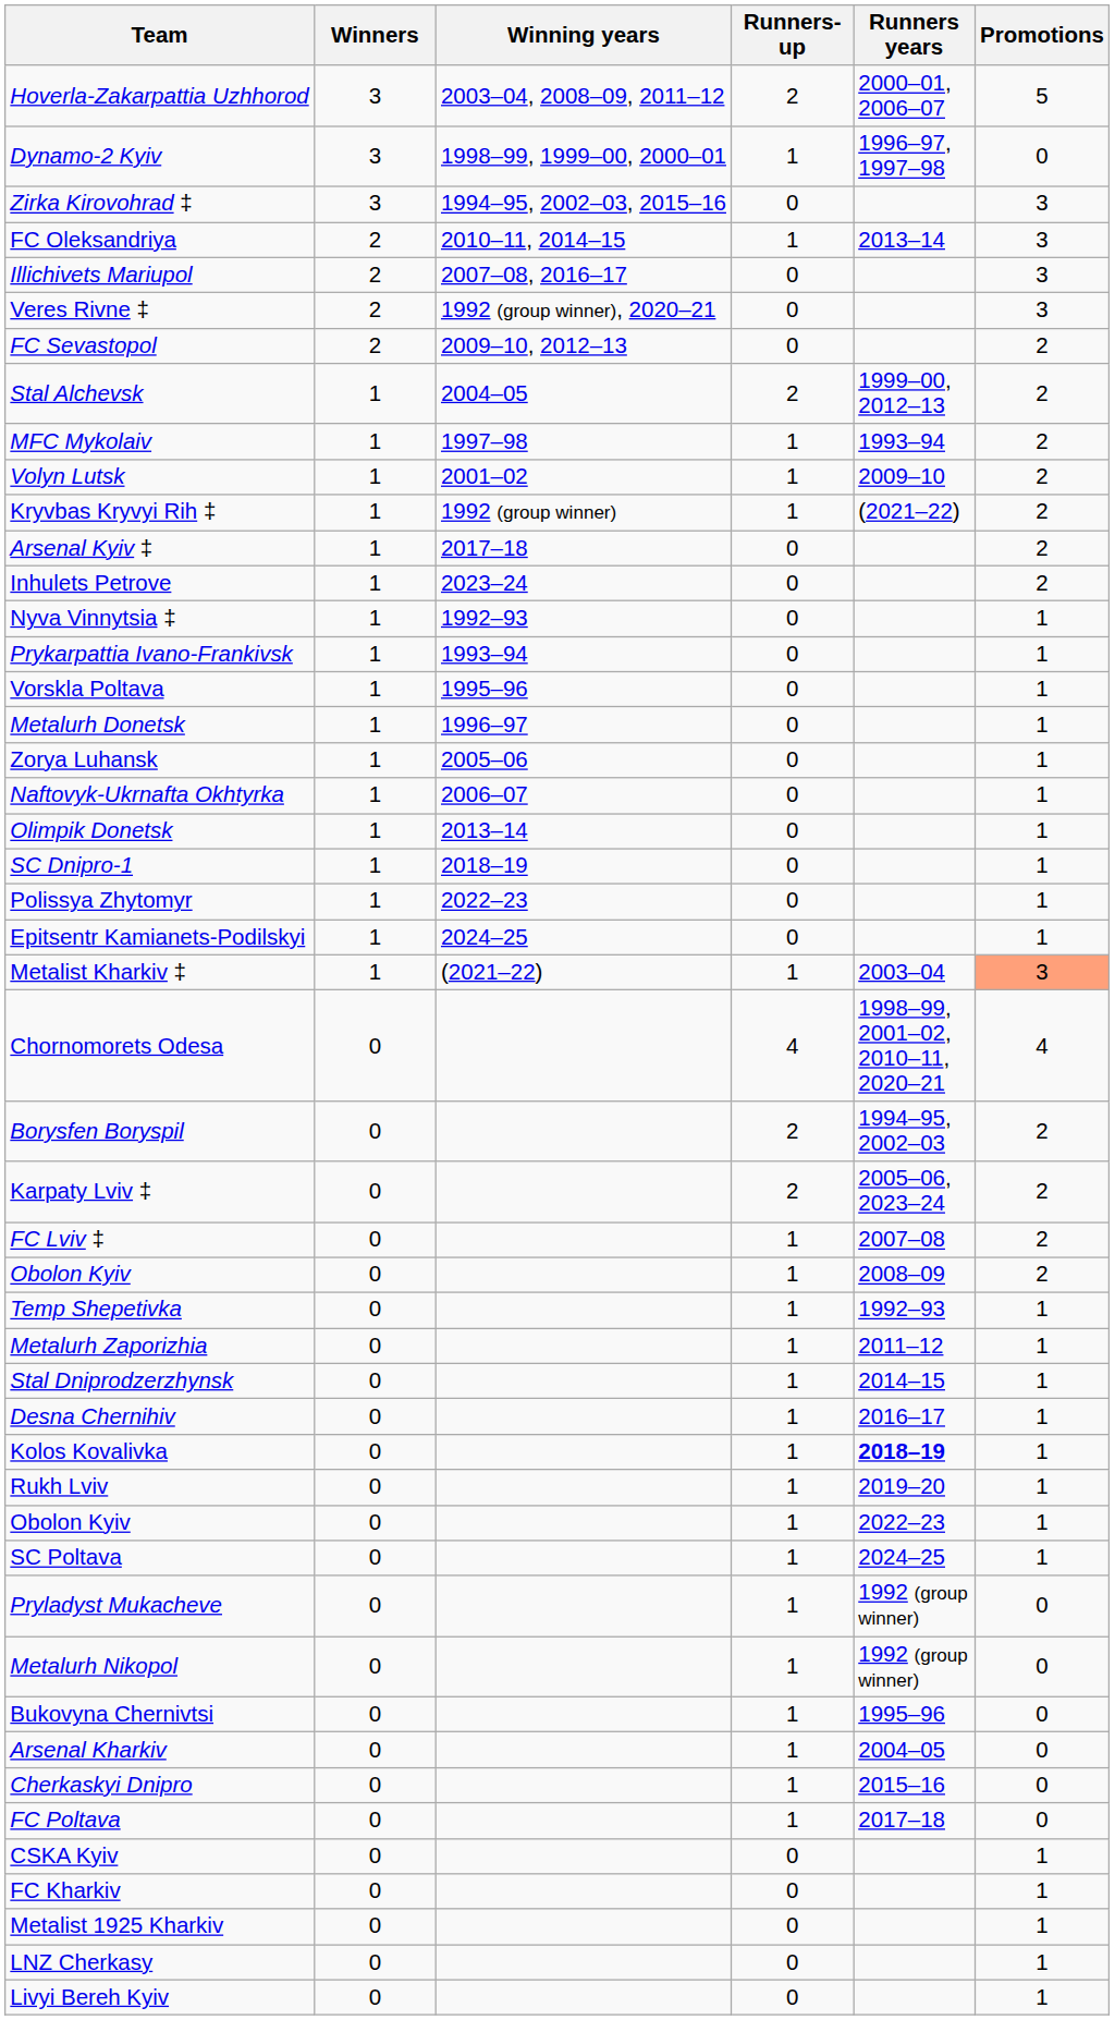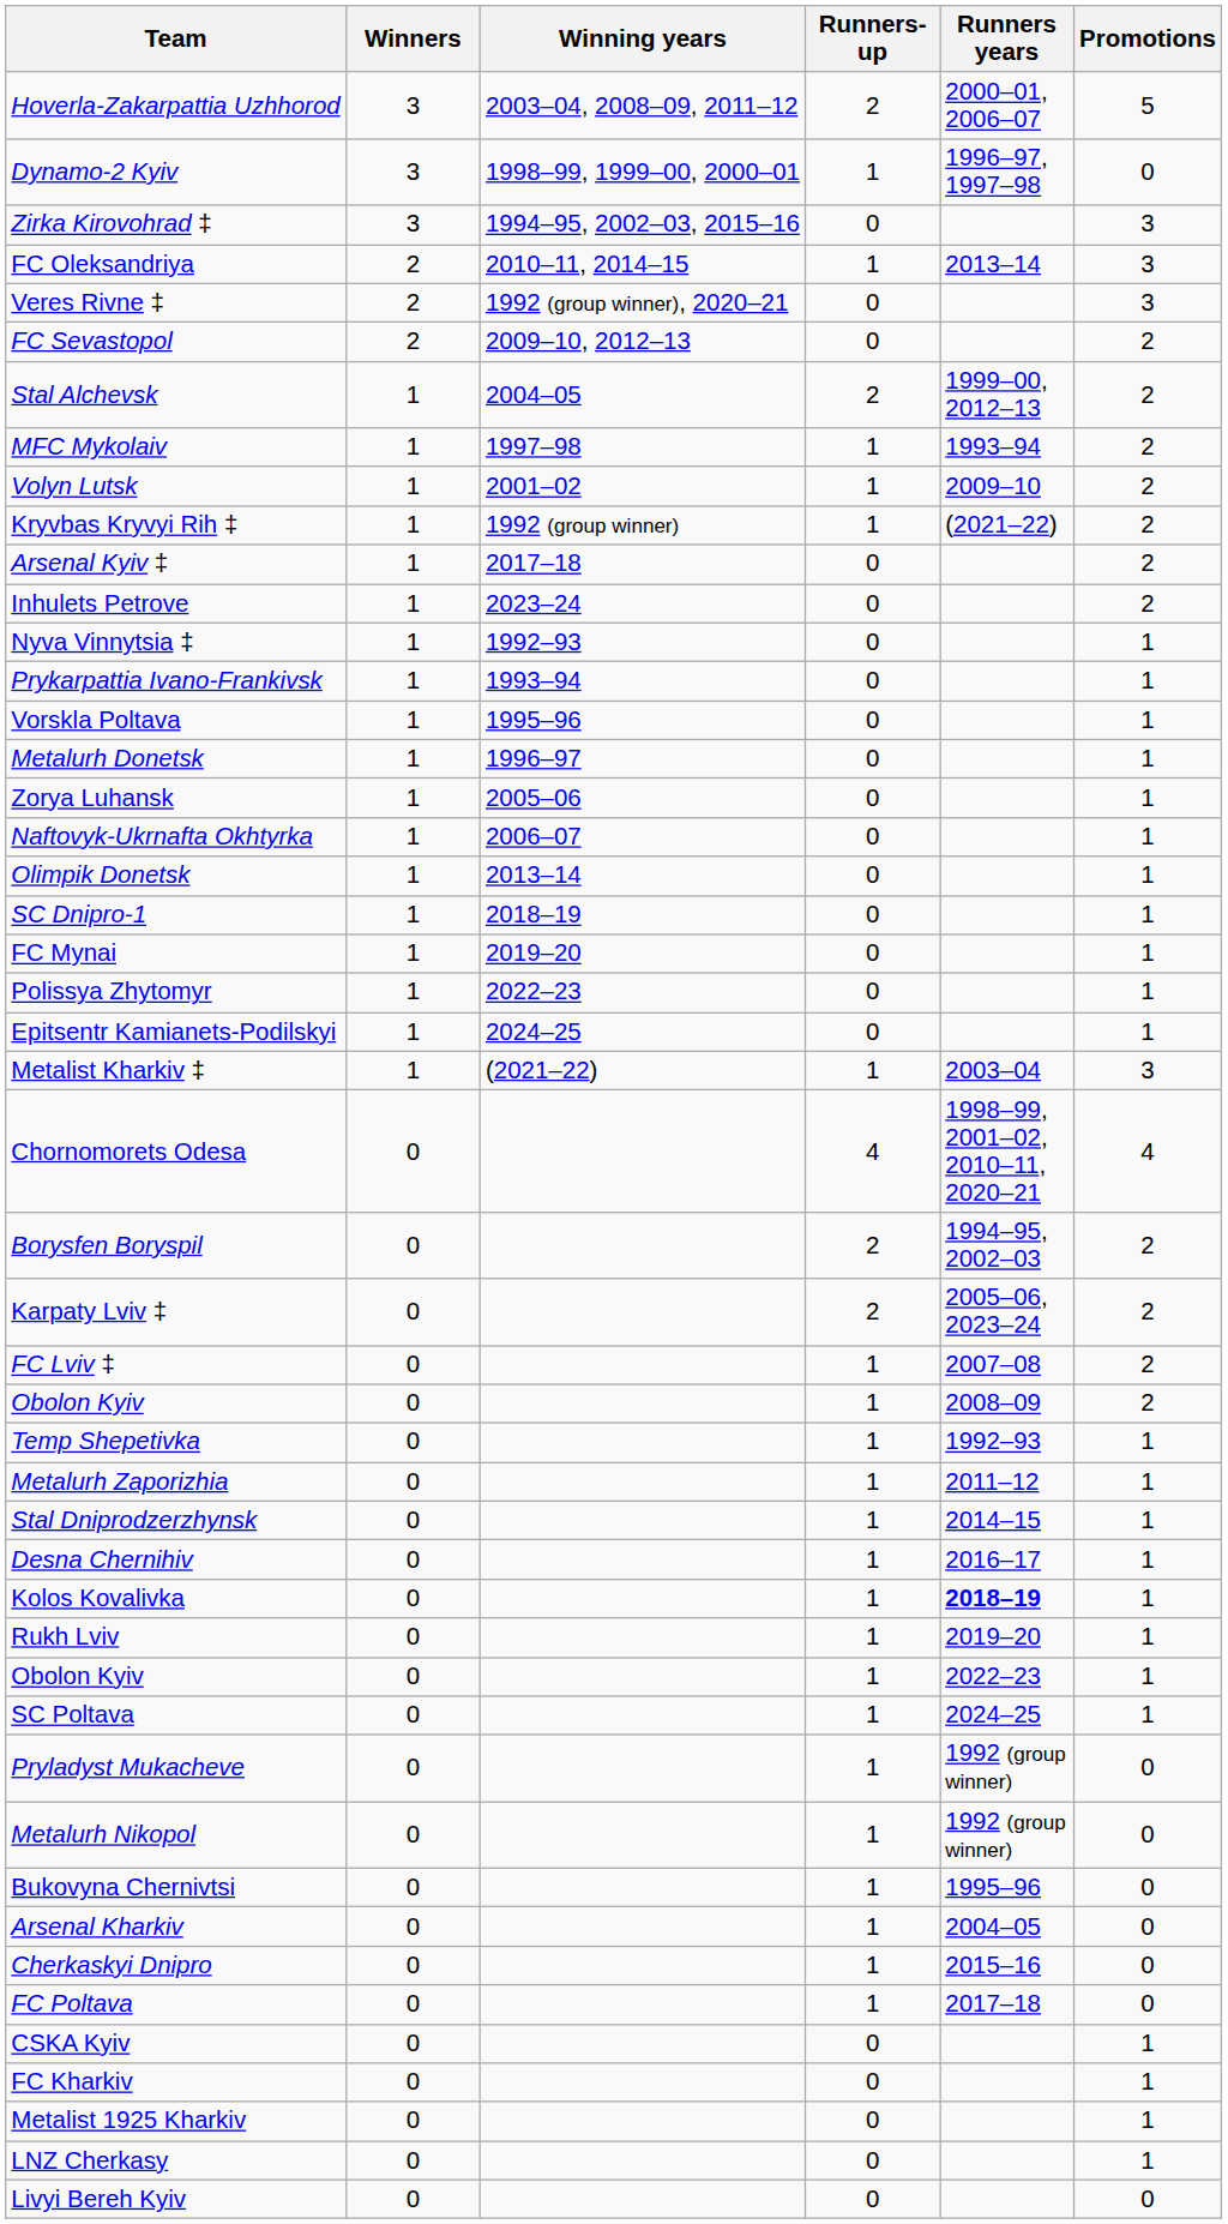 <table class="wikitable sortable" border="1">
 <tr>
 <th>Team</th>
 <th width=80>Winners</th>
 <th class="unsortable">Winning years</th>
 <th width=80>Runners-up</th>
 <th width=80>Runners years</th>
 <th width=80>Promotions</th>
 </tr>
 <tr>
 <td><em><a href='#'>Hoverla-Zakarpattia Uzhhorod</a></em></td>
 <td align=center>3</td>
 <td><a href='#'>2003–04</a>, <a href='#'>2008–09</a>, <a href='#'>2011–12</a></td>
 <td align=center>2</td>
 <td><a href='#'>2000–01</a>, <a href='#'>2006–07</a></td>
 <td align=center>5</td>
 </tr>
 <tr>
 <td><em><a href='#'>Dynamo-2 Kyiv</a></em></td>
 <td align=center>3</td>
 <td><a href='#'>1998–99</a>, <a href='#'>1999–00</a>, <a href='#'>2000–01</a></td>
 <td align=center>1</td>
 <td><a href='#'>1996–97</a>, <a href='#'>1997–98</a></td>
 <td align=center>0</td>
 </tr>
 <tr>
 <td><em><a href='#'>Zirka Kirovohrad</a></em> ‡</td>
 <td align=center>3</td>
 <td><a href='#'>1994–95</a>, <a href='#'>2002–03</a>, <a href='#'>2015–16</a></td>
 <td align=center>0</td>
 <td></td>
 <td align=center>3</td>
 </tr>
 <tr>
 <td><a href='#'>FC Oleksandriya</a></td>
 <td align=center>2</td>
 <td><a href='#'>2010–11</a>, <a href='#'>2014–15</a></td>
 <td align=center>1</td>
 <td><a href='#'>2013–14</a></td>
-<td align=center>3</td>
-</tr>
-<tr>
-<td><em><a href='#'>Illichivets Mariupol</a></em></td>
-<td align=center>2</td>
-<td><a href='#'>2007–08</a>, <a href='#'>2016–17</a></td>
-<td align=center>0</td>
-<td></td>
 <td align=center>3</td>
 </tr>
 <tr>
 <td><a href='#'>Veres Rivne</a> ‡</td>
 <td align=center>2</td>
 <td><a href='#'>1992</a> <small>(group winner)</small>, <a href='#'>2020–21</a></td>
 <td align=center>0</td>
 <td></td>
 <td align=center>3</td>
 </tr>
 <tr>
 <td><em><a href='#'>FC Sevastopol</a></em></td>
 <td align=center>2</td>
 <td><a href='#'>2009–10</a>, <a href='#'>2012–13</a></td>
 <td align=center>0</td>
 <td></td>
 <td align=center>2</td>
 </tr>
 <tr>
 <td><em><a href='#'>Stal Alchevsk</a></em></td>
 <td align=center>1</td>
 <td><a href='#'>2004–05</a></td>
 <td align=center>2</td>
 <td><a href='#'>1999–00</a>, <a href='#'>2012–13</a></td>
 <td align=center>2</td>
 </tr>
 <tr>
 <td><em><a href='#'>MFC Mykolaiv</a></em></td>
 <td align=center>1</td>
 <td><a href='#'>1997–98</a></td>
 <td align=center>1</td>
 <td><a href='#'>1993–94</a></td>
 <td align=center>2</td>
 </tr>
 <tr>
 <td><em><a href='#'>Volyn Lutsk</a></em></td>
 <td align=center>1</td>
 <td><a href='#'>2001–02</a></td>
 <td align=center>1</td>
 <td><a href='#'>2009–10</a></td>
 <td align=center>2</td>
 </tr>
 <tr>
 <td><a href='#'>Kryvbas Kryvyi Rih</a> ‡</td>
 <td align=center>1</td>
 <td><a href='#'>1992</a> <small>(group winner)</small></td>
 <td align=center>1</td>
 <td>(<a href='#'>2021–22</a>)</td>
 <td align=center>2</td>
 </tr>
 <tr>
 <td><em><a href='#'>Arsenal Kyiv</a></em> ‡</td>
 <td align=center>1</td>
 <td><a href='#'>2017–18</a></td>
 <td align=center>0</td>
 <td></td>
 <td align=center>2</td>
 </tr>
 <tr>
 <td><a href='#'>Inhulets Petrove</a></td>
 <td align=center>1</td>
 <td><a href='#'>2023–24</a></td>
 <td align=center>0</td>
 <td></td>
 <td align=center>2</td>
 </tr>
 <tr>
 <td><a href='#'>Nyva Vinnytsia</a> ‡</td>
 <td align=center>1</td>
 <td><a href='#'>1992–93</a></td>
 <td align=center>0</td>
 <td></td>
 <td align=center>1</td>
 </tr>
 <tr>
 <td><em><a href='#'>Prykarpattia Ivano-Frankivsk</a></em></td>
 <td align=center>1</td>
 <td><a href='#'>1993–94</a></td>
 <td align=center>0</td>
 <td></td>
 <td align=center>1</td>
 </tr>
 <tr>
 <td><a href='#'>Vorskla Poltava</a></td>
 <td align=center>1</td>
 <td><a href='#'>1995–96</a></td>
 <td align=center>0</td>
 <td></td>
 <td align=center>1</td>
 </tr>
 <tr>
 <td><em><a href='#'>Metalurh Donetsk</a></em></td>
 <td align=center>1</td>
 <td><a href='#'>1996–97</a></td>
 <td align=center>0</td>
 <td></td>
 <td align=center>1</td>
 </tr>
 <tr>
 <td><a href='#'>Zorya Luhansk</a></td>
 <td align=center>1</td>
 <td><a href='#'>2005–06</a></td>
 <td align=center>0</td>
 <td></td>
 <td align=center>1</td>
 </tr>
 <tr>
 <td><em><a href='#'>Naftovyk-Ukrnafta Okhtyrka</a></em></td>
 <td align=center>1</td>
 <td><a href='#'>2006–07</a></td>
 <td align=center>0</td>
 <td></td>
 <td align=center>1</td>
 </tr>
 <tr>
 <td><em><a href='#'>Olimpik Donetsk</a></em></td>
 <td align=center>1</td>
 <td><a href='#'>2013–14</a></td>
 <td align=center>0</td>
 <td></td>
 <td align=center>1</td>
 </tr>
 <tr>
 <td><em><a href='#'>SC Dnipro-1</a></em></td>
 <td align=center>1</td>
 <td><a href='#'>2018–19</a></td>
 <td align=center>0</td>
 <td></td>
 <td align=center>1</td>
 </tr>
 <tr>
+<td><a href='#'>FC Mynai</a></td>
+<td align=center>1</td>
+<td><a href='#'>2019–20</a></td>
+<td align=center>0</td>
+<td></td>
+<td align=center>1</td>
+</tr>
+<tr>
 <td><a href='#'>Polissya Zhytomyr</a></td>
 <td align=center>1</td>
 <td><a href='#'>2022–23</a></td>
 <td align=center>0</td>
 <td></td>
 <td align=center>1</td>
 </tr>
 <tr>
 <td><a href='#'>Epitsentr Kamianets-Podilskyi</a></td>
 <td align=center>1</td>
 <td><a href='#'>2024–25</a></td>
 <td align=center>0</td>
 <td></td>
 <td align=center>1</td>
 </tr>
 <tr>
 <td><a href='#'>Metalist Kharkiv</a> ‡</td>
 <td align=center>1</td>
 <td>(<a href='#'>2021–22</a>)</td>
 <td align=center>1</td>
 <td><a href='#'>2003–04</a></td>
-<td align=center style="background: lightsalmon;">3</td>
+<td align=center>3</td>
 </tr>
 <tr>
 <td><a href='#'>Chornomorets Odesa</a></td>
 <td align=center>0</td>
 <td></td>
 <td align=center>4</td>
 <td><a href='#'>1998–99</a>, <a href='#'>2001–02</a>, <a href='#'>2010–11</a>, <a href='#'>2020–21</a></td>
 <td align=center>4</td>
 </tr>
 <tr>
 <td><em><a href='#'>Borysfen Boryspil</a></em></td>
 <td align=center>0</td>
 <td></td>
 <td align=center>2</td>
 <td><a href='#'>1994–95</a>, <a href='#'>2002–03</a></td>
 <td align=center>2</td>
 </tr>
 <tr>
 <td><a href='#'>Karpaty Lviv</a> ‡</td>
 <td align=center>0</td>
 <td></td>
 <td align=center>2</td>
 <td><a href='#'>2005–06</a>, <a href='#'>2023–24</a></td>
 <td align=center>2</td>
 </tr>
 <tr>
 <td><em><a href='#'>FC Lviv</a></em> ‡</td>
 <td align=center>0</td>
 <td></td>
 <td align=center>1</td>
 <td><a href='#'>2007–08</a></td>
 <td align=center>2</td>
 </tr>
 <tr>
 <td><em><a href='#'>Obolon Kyiv</a></em></td>
 <td align=center>0</td>
 <td></td>
 <td align=center>1</td>
 <td><a href='#'>2008–09</a></td>
 <td align=center>2</td>
 </tr>
 <tr>
 <td><em><a href='#'>Temp Shepetivka</a></em></td>
 <td align=center>0</td>
 <td></td>
 <td align=center>1</td>
 <td><a href='#'>1992–93</a></td>
 <td align=center>1</td>
 </tr>
 <tr>
 <td><em><a href='#'>Metalurh Zaporizhia</a></em></td>
 <td align=center>0</td>
 <td></td>
 <td align=center>1</td>
 <td><a href='#'>2011–12</a></td>
 <td align=center>1</td>
 </tr>
 <tr>
 <td><em><a href='#'>Stal Dniprodzerzhynsk</a></em></td>
 <td align=center>0</td>
 <td></td>
 <td align=center>1</td>
 <td><a href='#'>2014–15</a></td>
 <td align=center>1</td>
 </tr>
 <tr>
 <td><em><a href='#'>Desna Chernihiv</a></em></td>
 <td align=center>0</td>
 <td></td>
 <td align=center>1</td>
 <td><a href='#'>2016–17</a></td>
 <td align=center>1</td>
 </tr>
 <tr>
 <td><a href='#'>Kolos Kovalivka</a></td>
 <td align=center>0</td>
 <td></td>
 <td align=center>1</td>
 <td><strong><a href='#'>2018–19</a></strong></td>
 <td align=center>1</td>
 </tr>
 <tr>
 <td><a href='#'>Rukh Lviv</a></td>
 <td align=center>0</td>
 <td></td>
 <td align=center>1</td>
 <td><a href='#'>2019–20</a></td>
 <td align=center>1</td>
 </tr>
 <tr>
 <td><a href='#'>Obolon Kyiv</a></td>
 <td align=center>0</td>
 <td></td>
 <td align=center>1</td>
 <td><a href='#'>2022–23</a></td>
 <td align=center>1</td>
 </tr>
 <tr>
 <td><a href='#'>SC Poltava</a></td>
 <td align=center>0</td>
 <td></td>
 <td align=center>1</td>
 <td><a href='#'>2024–25</a></td>
 <td align=center>1</td>
 </tr>
 <tr>
 <td><em><a href='#'>Pryladyst Mukacheve</a></em></td>
 <td align=center>0</td>
 <td></td>
 <td align=center>1</td>
 <td><a href='#'>1992</a> <small>(group winner)</small></td>
 <td align=center>0</td>
 </tr>
 <tr>
 <td><em><a href='#'>Metalurh Nikopol</a></em></td>
 <td align=center>0</td>
 <td></td>
 <td align=center>1</td>
 <td><a href='#'>1992</a> <small>(group winner)</small></td>
 <td align=center>0</td>
 </tr>
 <tr>
 <td><a href='#'>Bukovyna Chernivtsi</a></td>
 <td align=center>0</td>
 <td></td>
 <td align=center>1</td>
 <td><a href='#'>1995–96</a></td>
 <td align=center>0</td>
 </tr>
 <tr>
 <td><em><a href='#'>Arsenal Kharkiv</a></em></td>
 <td align=center>0</td>
 <td></td>
 <td align=center>1</td>
 <td><a href='#'>2004–05</a></td>
 <td align=center>0</td>
 </tr>
 <tr>
 <td><em><a href='#'>Cherkaskyi Dnipro</a></em></td>
 <td align=center>0</td>
 <td></td>
 <td align=center>1</td>
 <td><a href='#'>2015–16</a></td>
 <td align=center>0</td>
 </tr>
 <tr>
 <td><em><a href='#'>FC Poltava</a></em></td>
 <td align=center>0</td>
 <td></td>
 <td align=center>1</td>
 <td><a href='#'>2017–18</a></td>
 <td align=center>0</td>
 </tr>
 <tr>
 <td><a href='#'>CSKA Kyiv</a></td>
 <td align=center>0</td>
 <td></td>
 <td align=center>0</td>
 <td></td>
 <td align=center>1</td>
 </tr>
 <tr>
 <td><a href='#'>FC Kharkiv</a></td>
 <td align=center>0</td>
 <td></td>
 <td align=center>0</td>
 <td></td>
 <td align=center>1</td>
 </tr>
 <tr>
 <td><a href='#'>Metalist 1925 Kharkiv</a></td>
 <td align=center>0</td>
 <td></td>
 <td align=center>0</td>
 <td></td>
 <td align=center>1</td>
 </tr>
 <tr>
 <td><a href='#'>LNZ Cherkasy</a></td>
 <td align=center>0</td>
 <td></td>
 <td align=center>0</td>
 <td></td>
 <td align=center>1</td>
 </tr>
 <tr>
 <td><a href='#'>Livyi Bereh Kyiv</a></td>
 <td align=center>0</td>
 <td></td>
 <td align=center>0</td>
 <td></td>
-<td align=center>1</td>
+<td align=center>0</td>
 </tr>
 </table>
